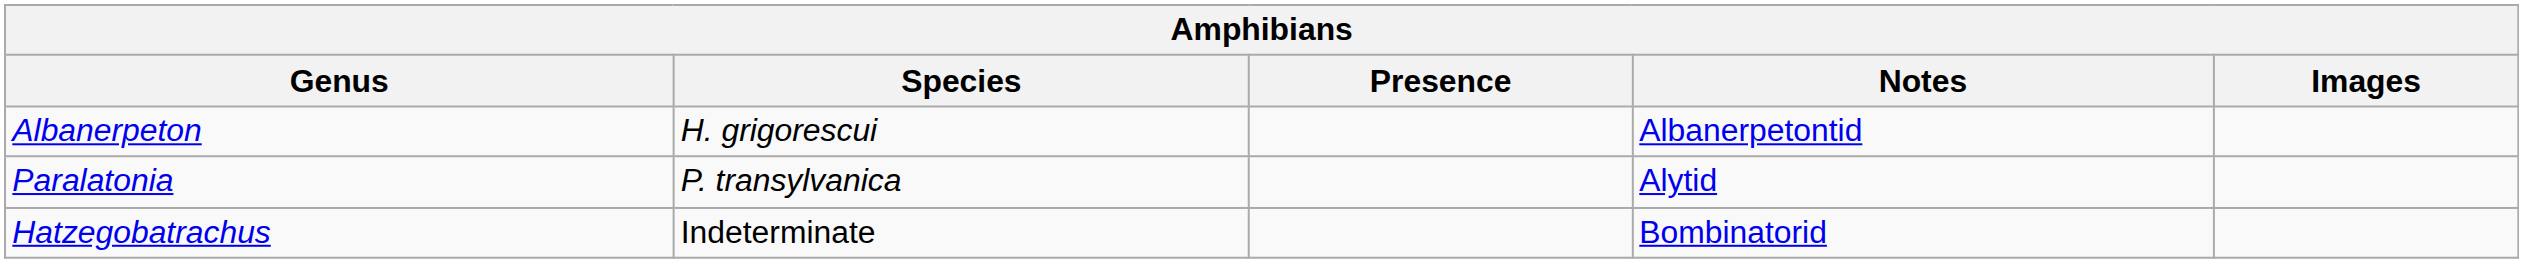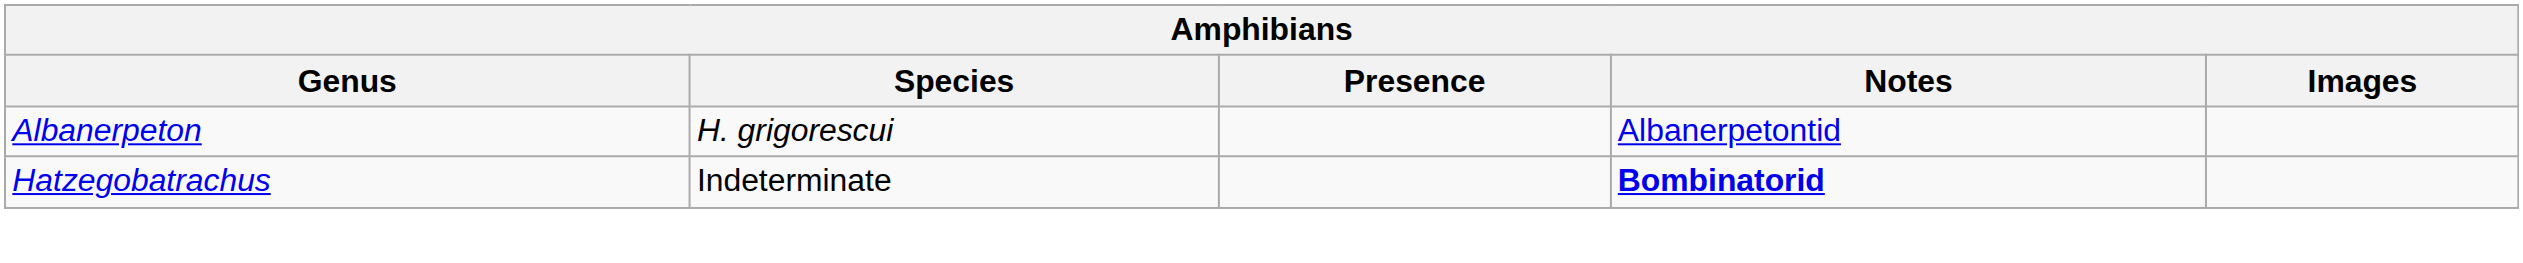 <table class="wikitable" align="center" width="100%">
 <tr>
 <th colspan="5" align="center"><strong>Amphibians</strong></th>
 </tr>
 <tr>
 <th>Genus</th>
 <th>Species</th>
 <th>Presence</th>
 <th>Notes</th>
 <th>Images</th>
 </tr>
 <tr>
 <td><em><a href='#'>Albanerpeton</a></em></td>
 <td><em>H. grigorescui</em></td>
 <td></td>
 <td><a href='#'>Albanerpetontid</a></td>
 <td></td>
 </tr>
 <tr>
-<td><em><a href='#'>Paralatonia</a></em></td>
-<td><em>P. transylvanica</em></td>
-<td></td>
-<td><a href='#'>Alytid</a></td>
-<td></td>
-</tr>
-<tr>
 <td><em><a href='#'>Hatzegobatrachus</a></em></td>
 <td>Indeterminate</td>
 <td></td>
-<td><a href='#'>Bombinatorid</a></td>
+<td><strong><a href='#'>Bombinatorid</a></strong></td>
 <td></td>
 </tr>
 </table>
